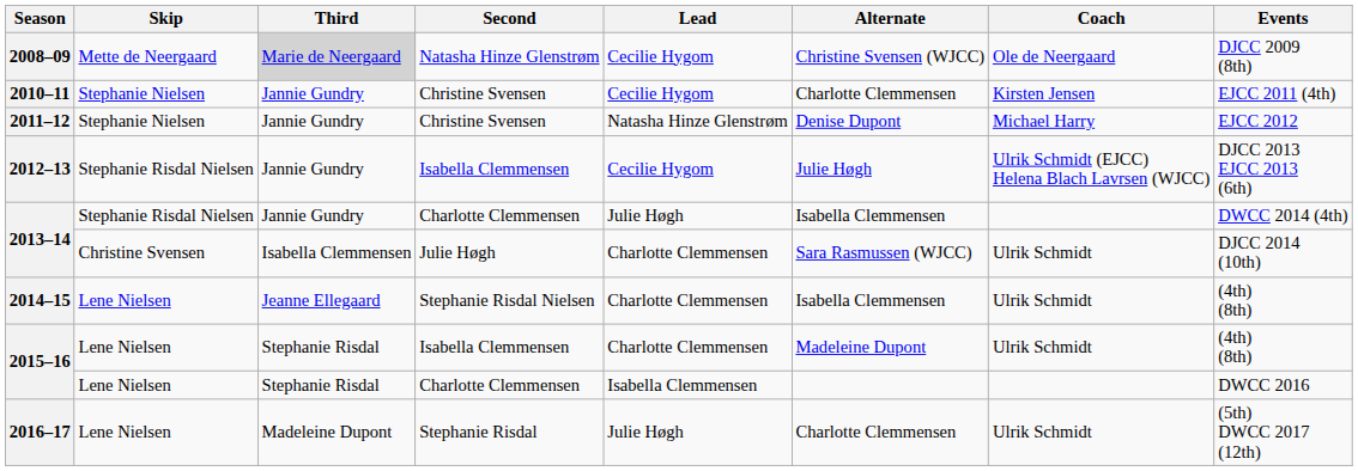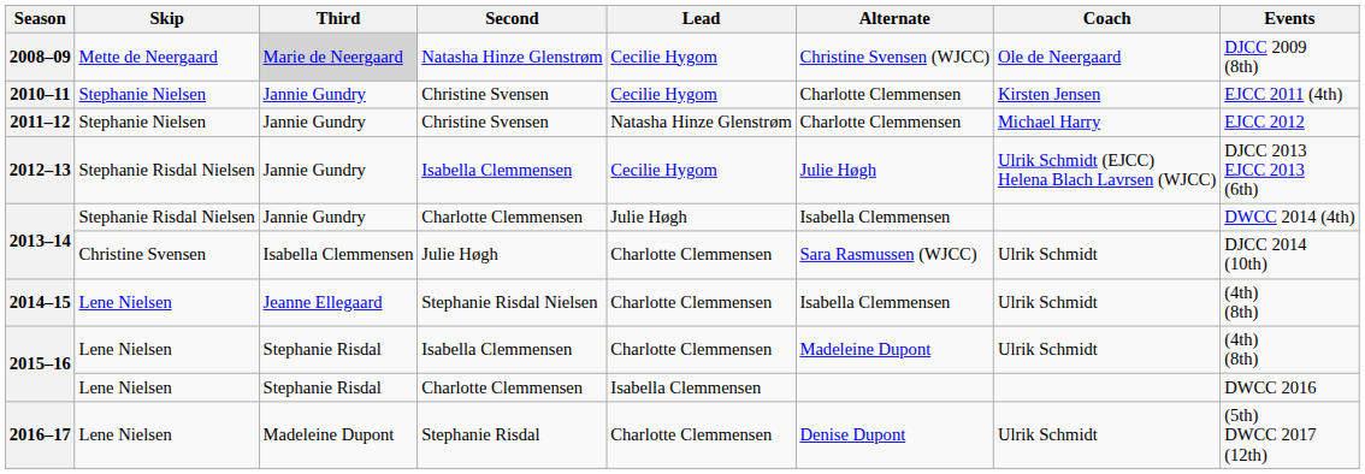 <table class="wikitable">
 <tr>
 <th scope="col">Season</th>
 <th scope="col">Skip</th>
 <th scope="col">Third</th>
 <th scope="col">Second</th>
 <th scope="col">Lead</th>
 <th scope="col">Alternate</th>
 <th scope="col">Coach</th>
 <th scope="col">Events</th>
 </tr>
 <tr>
 <th scope="row">2008–09</th>
 <td><a href='#'>Mette de Neergaard</a></td>
 <td style="background: lightgrey;"><a href='#'>Marie de Neergaard</a></td>
 <td><a href='#'>Natasha Hinze Glenstrøm</a></td>
 <td><a href='#'>Cecilie Hygom</a></td>
 <td><a href='#'>Christine Svensen</a> (WJCC)</td>
 <td><a href='#'>Ole de Neergaard</a></td>
 <td><a href='#'>DJCC</a> 2009 <br> (8th)</td>
 </tr>
 <tr>
 <th scope="row">2010–11</th>
 <td><a href='#'>Stephanie Nielsen</a></td>
 <td><a href='#'>Jannie Gundry</a></td>
 <td>Christine Svensen</td>
 <td><a href='#'>Cecilie Hygom</a></td>
 <td>Charlotte Clemmensen</td>
 <td><a href='#'>Kirsten Jensen</a></td>
 <td><a href='#'>EJCC 2011</a> (4th)</td>
 </tr>
 <tr>
 <th scope="row">2011–12</th>
 <td>Stephanie Nielsen</td>
 <td>Jannie Gundry</td>
 <td>Christine Svensen</td>
 <td>Natasha Hinze Glenstrøm</td>
-<td><a href='#'>Denise Dupont</a></td>
+<td>Charlotte Clemmensen</td>
 <td><a href='#'>Michael Harry</a></td>
 <td><a href='#'>EJCC 2012</a> </td>
 </tr>
 <tr>
 <th scope="row">2012–13</th>
 <td>Stephanie Risdal Nielsen</td>
 <td>Jannie Gundry</td>
 <td><a href='#'>Isabella Clemmensen</a></td>
 <td><a href='#'>Cecilie Hygom</a></td>
 <td><a href='#'>Julie Høgh</a></td>
 <td><a href='#'>Ulrik Schmidt</a> (EJCC)<br><a href='#'>Helena Blach Lavrsen</a> (WJCC)</td>
 <td>DJCC 2013 <br><a href='#'>EJCC 2013</a> <br> (6th)</td>
 </tr>
 <tr>
 <th scope="row" rowspan=2>2013–14</th>
 <td>Stephanie Risdal Nielsen</td>
 <td>Jannie Gundry</td>
 <td>Charlotte Clemmensen</td>
 <td>Julie Høgh</td>
 <td>Isabella Clemmensen</td>
 <td></td>
 <td><a href='#'>DWCC</a> 2014 (4th)</td>
 </tr>
 <tr>
 <td>Christine Svensen</td>
 <td>Isabella Clemmensen</td>
 <td>Julie Høgh</td>
 <td>Charlotte Clemmensen</td>
 <td><a href='#'>Sara Rasmussen</a> (WJCC)</td>
 <td>Ulrik Schmidt</td>
 <td>DJCC 2014 <br> (10th)</td>
 </tr>
 <tr>
 <th scope="row">2014–15</th>
 <td><a href='#'>Lene Nielsen</a></td>
 <td><a href='#'>Jeanne Ellegaard</a></td>
 <td>Stephanie Risdal Nielsen</td>
 <td>Charlotte Clemmensen</td>
 <td>Isabella Clemmensen</td>
 <td>Ulrik Schmidt</td>
 <td> (4th)<br> (8th)</td>
 </tr>
 <tr>
 <th scope="row" rowspan=2>2015–16</th>
 <td>Lene Nielsen</td>
 <td>Stephanie Risdal</td>
 <td>Isabella Clemmensen</td>
 <td>Charlotte Clemmensen</td>
 <td><a href='#'>Madeleine Dupont</a></td>
 <td>Ulrik Schmidt</td>
 <td> (4th)<br> (8th)</td>
 </tr>
 <tr>
 <td>Lene Nielsen</td>
 <td>Stephanie Risdal</td>
 <td>Charlotte Clemmensen</td>
 <td>Isabella Clemmensen</td>
 <td></td>
 <td></td>
 <td>DWCC 2016 </td>
 </tr>
 <tr>
 <th scope="row">2016–17</th>
 <td>Lene Nielsen</td>
 <td>Madeleine Dupont</td>
 <td>Stephanie Risdal</td>
-<td>Julie Høgh</td>
 <td>Charlotte Clemmensen</td>
+<td><a href='#'>Denise Dupont</a></td>
 <td>Ulrik Schmidt</td>
 <td> (5th)<br>DWCC 2017 <br> (12th)</td>
 </tr>
 </table>
